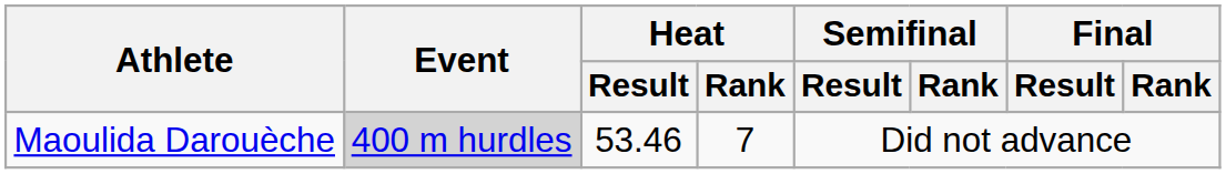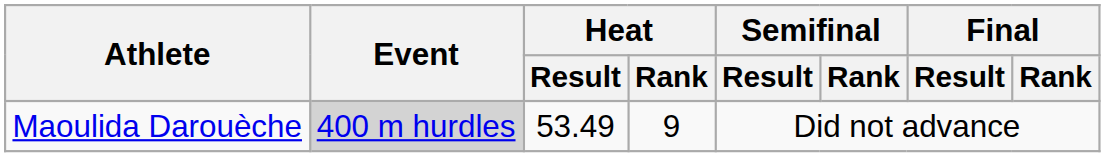 <table class="wikitable" style="font-size:90%">
 <tr>
 <th rowspan="2">Athlete</th>
 <th rowspan="2">Event</th>
 <th colspan="2">Heat</th>
 <th colspan="2">Semifinal</th>
 <th colspan="2">Final</th>
 </tr>
 <tr style="font-size:95%">
 <th>Result</th>
 <th>Rank</th>
 <th>Result</th>
 <th>Rank</th>
 <th>Result</th>
 <th>Rank</th>
 </tr>
 <tr align=center>
 <td align=left><a href='#'>Maoulida Darouèche</a></td>
 <td align=left style="background: lightgrey;"><a href='#'>400 m hurdles</a></td>
-<td>53.46</td>
-<td>7</td>
+<td>53.49</td>
+<td>9</td>
 <td colspan=4>Did not advance</td>
 </tr>
 </table>
